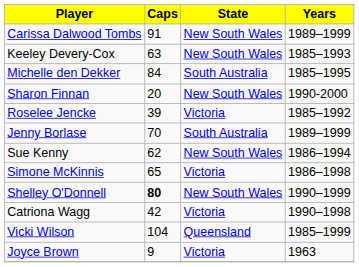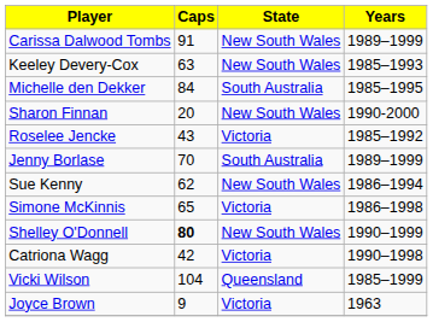 <table class="wikitable collapsible" border="1">
 <tr>
 <th style="background:yellow;"><span>Player</span></th>
 <th style="background:yellow;"><span>Caps</span></th>
 <th style="background:yellow;"><span>State</span></th>
 <th style="background:yellow;"><span>Years</span></th>
 </tr>
 <tr>
 <td><a href='#'>Carissa Dalwood Tombs</a></td>
 <td>91</td>
 <td><a href='#'>New South Wales</a></td>
 <td>1989–1999</td>
 </tr>
 <tr>
 <td>Keeley Devery-Cox</td>
 <td>63</td>
 <td><a href='#'>New South Wales</a></td>
 <td>1985–1993</td>
 </tr>
 <tr>
 <td><a href='#'>Michelle den Dekker</a></td>
 <td>84</td>
 <td><a href='#'>South Australia</a></td>
 <td>1985–1995</td>
 </tr>
 <tr>
 <td><a href='#'>Sharon Finnan</a></td>
 <td>20</td>
 <td><a href='#'>New South Wales</a></td>
 <td>1990-2000</td>
 </tr>
 <tr>
 <td><a href='#'>Roselee Jencke</a></td>
-<td>39</td>
+<td>43</td>
 <td><a href='#'>Victoria</a></td>
 <td>1985–1992</td>
 </tr>
 <tr>
 <td><a href='#'>Jenny Borlase</a></td>
 <td>70</td>
 <td><a href='#'>South Australia</a></td>
 <td>1989–1999</td>
 </tr>
 <tr>
 <td>Sue Kenny</td>
 <td>62</td>
 <td><a href='#'>New South Wales</a></td>
 <td>1986–1994</td>
 </tr>
 <tr>
 <td><a href='#'>Simone McKinnis</a></td>
 <td>65</td>
 <td><a href='#'>Victoria</a></td>
 <td>1986–1998</td>
 </tr>
 <tr>
 <td><a href='#'>Shelley O'Donnell</a></td>
 <td><strong>80</strong></td>
 <td><a href='#'>New South Wales</a></td>
 <td>1990–1999</td>
 </tr>
 <tr>
 <td>Catriona Wagg</td>
 <td>42</td>
 <td><a href='#'>Victoria</a></td>
 <td>1990–1998</td>
 </tr>
 <tr>
 <td><a href='#'>Vicki Wilson</a></td>
 <td>104</td>
 <td><a href='#'>Queensland</a></td>
 <td>1985–1999</td>
 </tr>
 <tr>
 <td><a href='#'>Joyce Brown</a></td>
 <td>9</td>
 <td><a href='#'>Victoria</a></td>
 <td>1963</td>
 </tr>
 <tr>
 </tr>
 </table>
